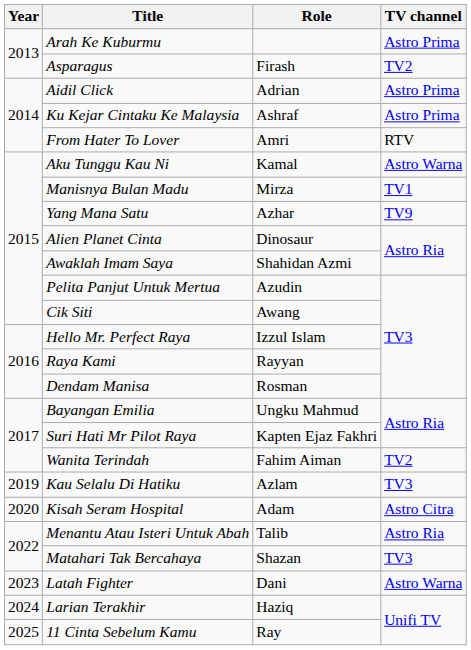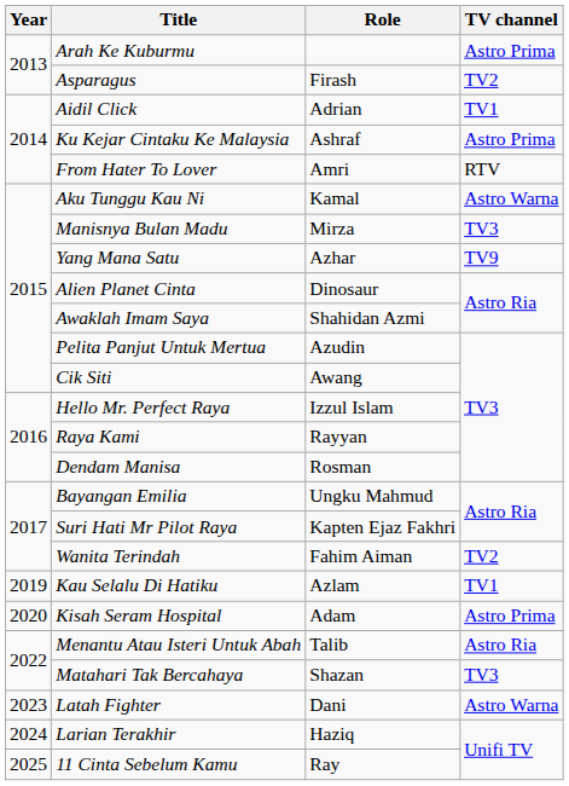 <table class="wikitable">
 <tr>
 <th>Year</th>
 <th>Title</th>
 <th>Role</th>
 <th>TV channel</th>
 </tr>
 <tr>
 <td rowspan="2">2013</td>
 <td><em>Arah Ke Kuburmu</em></td>
 <td></td>
 <td><a href='#'>Astro Prima</a></td>
 </tr>
 <tr>
 <td><em>Asparagus</em></td>
 <td>Firash</td>
 <td><a href='#'>TV2</a></td>
 </tr>
 <tr>
 <td rowspan="3">2014</td>
 <td><em>Aidil Click</em></td>
 <td>Adrian</td>
-<td><a href='#'>Astro Prima</a></td>
+<td><a href='#'>TV1</a></td>
 </tr>
 <tr>
 <td><em>Ku Kejar Cintaku Ke Malaysia</em></td>
 <td>Ashraf</td>
 <td><a href='#'>Astro Prima</a></td>
 </tr>
 <tr>
 <td><em>From Hater To Lover</em></td>
 <td>Amri</td>
 <td>RTV</td>
 </tr>
 <tr>
 <td rowspan="7">2015</td>
 <td><em>Aku Tunggu Kau Ni</em></td>
 <td>Kamal</td>
 <td><a href='#'>Astro Warna</a></td>
 </tr>
 <tr>
 <td><em>Manisnya Bulan Madu</em></td>
 <td>Mirza</td>
-<td><a href='#'>TV1</a></td>
+<td><a href='#'>TV3</a></td>
 </tr>
 <tr>
 <td><em>Yang Mana Satu</em></td>
 <td>Azhar</td>
 <td><a href='#'>TV9</a></td>
 </tr>
 <tr>
 <td><em>Alien Planet Cinta</em></td>
 <td>Dinosaur</td>
 <td rowspan="2"><a href='#'>Astro Ria</a></td>
 </tr>
 <tr>
 <td><em>Awaklah Imam Saya</em></td>
 <td>Shahidan Azmi</td>
 </tr>
 <tr>
 <td><em>Pelita Panjut Untuk Mertua</em></td>
 <td>Azudin</td>
 <td rowspan="5"><a href='#'>TV3</a></td>
 </tr>
 <tr>
 <td><em>Cik Siti</em></td>
 <td>Awang</td>
 </tr>
 <tr>
 <td rowspan="3">2016</td>
 <td><em>Hello Mr. Perfect Raya</em></td>
 <td>Izzul Islam</td>
 </tr>
 <tr>
 <td><em>Raya Kami</em></td>
 <td>Rayyan</td>
 </tr>
 <tr>
 <td><em>Dendam Manisa</em></td>
 <td>Rosman</td>
 </tr>
 <tr>
 <td rowspan="3">2017</td>
 <td><em>Bayangan Emilia</em></td>
 <td>Ungku Mahmud</td>
 <td rowspan="2"><a href='#'>Astro Ria</a></td>
 </tr>
 <tr>
 <td><em>Suri Hati Mr Pilot Raya</em></td>
 <td>Kapten Ejaz Fakhri</td>
 </tr>
 <tr>
 <td><em>Wanita Terindah</em></td>
 <td>Fahim Aiman</td>
 <td><a href='#'>TV2</a></td>
 </tr>
 <tr>
 <td>2019</td>
 <td><em>Kau Selalu Di Hatiku</em></td>
 <td>Azlam</td>
-<td><a href='#'>TV3</a></td>
+<td><a href='#'>TV1</a></td>
 </tr>
 <tr>
 <td>2020</td>
 <td><em>Kisah Seram Hospital</em></td>
 <td>Adam</td>
-<td><a href='#'>Astro Citra</a></td>
+<td><a href='#'>Astro Prima</a></td>
 </tr>
 <tr>
 <td rowspan="2">2022</td>
 <td><em>Menantu Atau Isteri Untuk Abah</em></td>
 <td>Talib</td>
 <td><a href='#'>Astro Ria</a></td>
 </tr>
 <tr>
 <td><em>Matahari Tak Bercahaya</em></td>
 <td>Shazan</td>
 <td><a href='#'>TV3</a></td>
 </tr>
 <tr>
 <td>2023</td>
 <td><em>Latah Fighter</em></td>
 <td>Dani</td>
 <td><a href='#'>Astro Warna</a></td>
 </tr>
 <tr>
 <td>2024</td>
 <td><em>Larian Terakhir</em></td>
 <td>Haziq</td>
 <td rowspan="2"><a href='#'>Unifi TV</a></td>
 </tr>
 <tr>
 <td>2025</td>
 <td><em>11 Cinta Sebelum Kamu</em></td>
 <td>Ray</td>
 </tr>
 </table>
